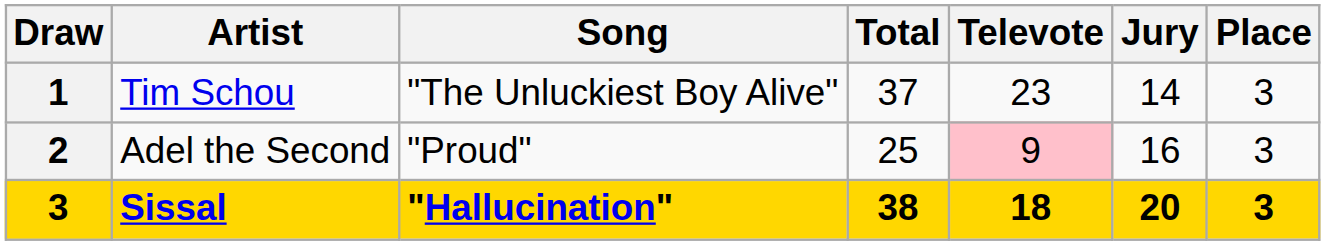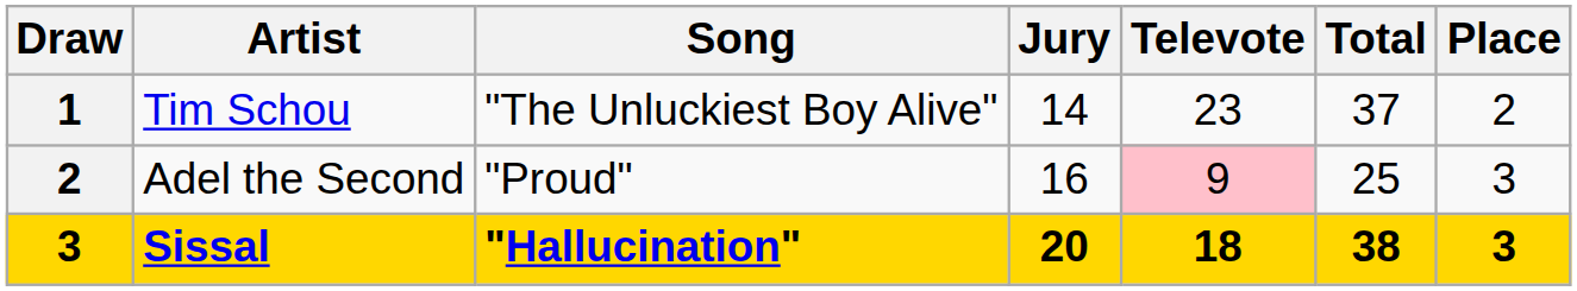 <table class="sortable wikitable plainrowheaders" style="margin: 1em auto 1em auto">
 <tr>
 <th scope="col">Draw</th>
 <th scope="col">Artist</th>
 <th scope="col">Song</th>
+<th scope="col">Jury</th>
+<th scope="col">Televote</th>
 <th scope="col">Total</th>
-<th scope="col">Televote</th>
-<th scope="col">Jury</th>
 <th scope="col">Place</th>
 </tr>
 <tr>
 <th scope="row" style="text-align:center;">1</th>
 <td align="left"><a href='#'>Tim Schou</a></td>
 <td align="left">"The Unluckiest Boy Alive"</td>
+<td align="center">14</td>
+<td align="center">23</td>
 <td align="center">37</td>
-<td align="center">23</td>
-<td align="center">14</td>
-<td align="center">3</td>
+<td align="center">2</td>
 </tr>
 <tr>
 <th scope="row" style="text-align:center;">2</th>
 <td align="left">Adel the Second</td>
 <td align="left">"Proud"</td>
+<td align="center">16</td>
+<td align="center" style="background: pink;">9</td>
 <td align="center">25</td>
-<td align="center" style="background: pink;">9</td>
-<td align="center">16</td>
 <td align="center">3</td>
 </tr>
 <tr style="font-weight:bold; background:gold;">
 <th scope="row" style="text-align:center; font-weight:bold; background:gold;">3</th>
 <td align="left"><a href='#'>Sissal</a></td>
 <td align="left">"<a href='#'>Hallucination</a>"</td>
+<td align="center">20</td>
+<td align="center">18</td>
 <td align="center">38</td>
-<td align="center">18</td>
-<td align="center">20</td>
 <td align="center">3</td>
 </tr>
 </table>
